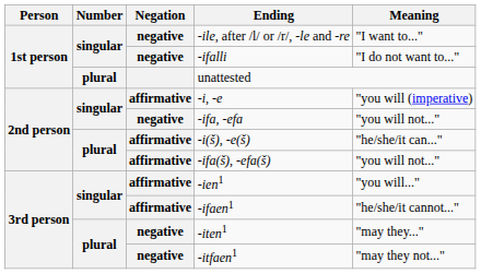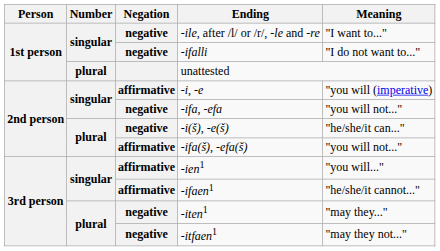 <table class="wikitable">
 <tr>
 <th>Person</th>
 <th>Number</th>
 <th>Negation</th>
 <th>Ending</th>
 <th>Meaning</th>
 </tr>
 <tr>
 <th rowspan="3">1st person</th>
 <th rowspan="2">singular</th>
 <th>negative</th>
 <td><em>-ile</em>, after /l/ or /r/, <em>-le</em> and <em>-re</em></td>
 <td>"I want to..."</td>
 </tr>
 <tr>
 <th>negative</th>
 <td><em>-ifalli</em></td>
 <td>"I do not want to..."</td>
 </tr>
 <tr>
 <th>plural</th>
 <th></th>
 <td colspan="2">unattested</td>
 </tr>
 <tr>
 <th rowspan="4">2nd person</th>
 <th rowspan="2">singular</th>
 <th>affirmative</th>
 <td><em>-i</em>, <em>-e</em></td>
 <td>"you will (<a href='#'>imperative</a>)</td>
 </tr>
 <tr>
 <th>negative</th>
 <td><em>-ifa</em>, <em>-efa</em></td>
 <td>"you will not..."</td>
 </tr>
 <tr>
 <th rowspan="2">plural</th>
-<th>affirmative</th>
+<th>negative</th>
 <td><em>-i(š)</em>, <em>-e(š)</em></td>
 <td>"he/she/it can..."</td>
 </tr>
 <tr>
 <th>affirmative</th>
 <td><em>-ifa(š)</em>, <em>-efa(š)</em></td>
 <td>"you will not..."</td>
 </tr>
 <tr>
 <th rowspan="4">3rd person</th>
 <th rowspan="2">singular</th>
 <th>affirmative</th>
 <td><em>-ien</em><sup>1</sup></td>
 <td>"you will..."</td>
 </tr>
 <tr>
 <th>affirmative</th>
 <td><em>-ifaen</em><sup>1</sup></td>
 <td>"he/she/it cannot..."</td>
 </tr>
 <tr>
 <th rowspan="2">plural</th>
 <th>negative</th>
 <td><em>-iten</em><sup>1</sup></td>
 <td>"may they..."</td>
 </tr>
 <tr>
 <th>negative</th>
 <td><em>-itfaen</em><sup>1</sup></td>
 <td>"may they not..."</td>
 </tr>
 </table>
